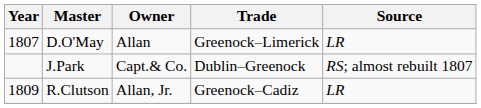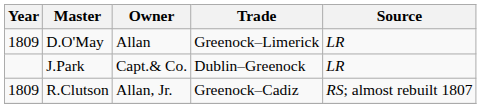 <table class=" wikitable">
 <tr>
 <th>Year</th>
 <th>Master</th>
 <th>Owner</th>
 <th>Trade</th>
 <th>Source</th>
 </tr>
 <tr>
-<td>1807</td>
+<td>1809</td>
 <td>D.O'May</td>
 <td>Allan</td>
 <td>Greenock–Limerick</td>
 <td><em>LR</em></td>
 </tr>
 <tr>
 <td></td>
 <td>J.Park</td>
 <td>Capt.& Co.</td>
 <td>Dublin–Greenock</td>
-<td><em>RS</em>; almost rebuilt 1807</td>
+<td><em>LR</em></td>
 </tr>
 <tr>
 <td>1809</td>
 <td>R.Clutson</td>
 <td>Allan, Jr.</td>
 <td>Greenock–Cadiz</td>
-<td><em>LR</em></td>
+<td><em>RS</em>; almost rebuilt 1807</td>
 </tr>
 <tr>
 </tr>
 </table>
